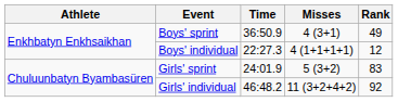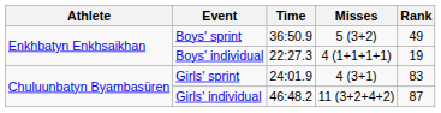 <table class="wikitable" style="font-size:90%">
 <tr>
 <th>Athlete</th>
 <th>Event</th>
 <th>Time</th>
 <th>Misses</th>
 <th>Rank</th>
 </tr>
 <tr align=center>
 <td align=left rowspan=2><a href='#'>Enkhbatyn Enkhsaikhan</a></td>
 <td align=left><a href='#'>Boys' sprint</a></td>
 <td>36:50.9</td>
-<td>4 (3+1)</td>
+<td>5 (3+2)</td>
 <td>49</td>
 </tr>
 <tr align=center>
 <td align=left><a href='#'>Boys' individual</a></td>
 <td>22:27.3</td>
 <td>4 (1+1+1+1)</td>
-<td>12</td>
+<td>19</td>
 </tr>
 <tr align=center>
 <td align=left rowspan=2><a href='#'>Chuluunbatyn Byambasüren</a></td>
 <td align=left><a href='#'>Girls' sprint</a></td>
 <td>24:01.9</td>
-<td>5 (3+2)</td>
+<td>4 (3+1)</td>
 <td>83</td>
 </tr>
 <tr align=center>
 <td align=left><a href='#'>Girls' individual</a></td>
 <td>46:48.2</td>
 <td>11 (3+2+4+2)</td>
-<td>92</td>
+<td>87</td>
 </tr>
 </table>
